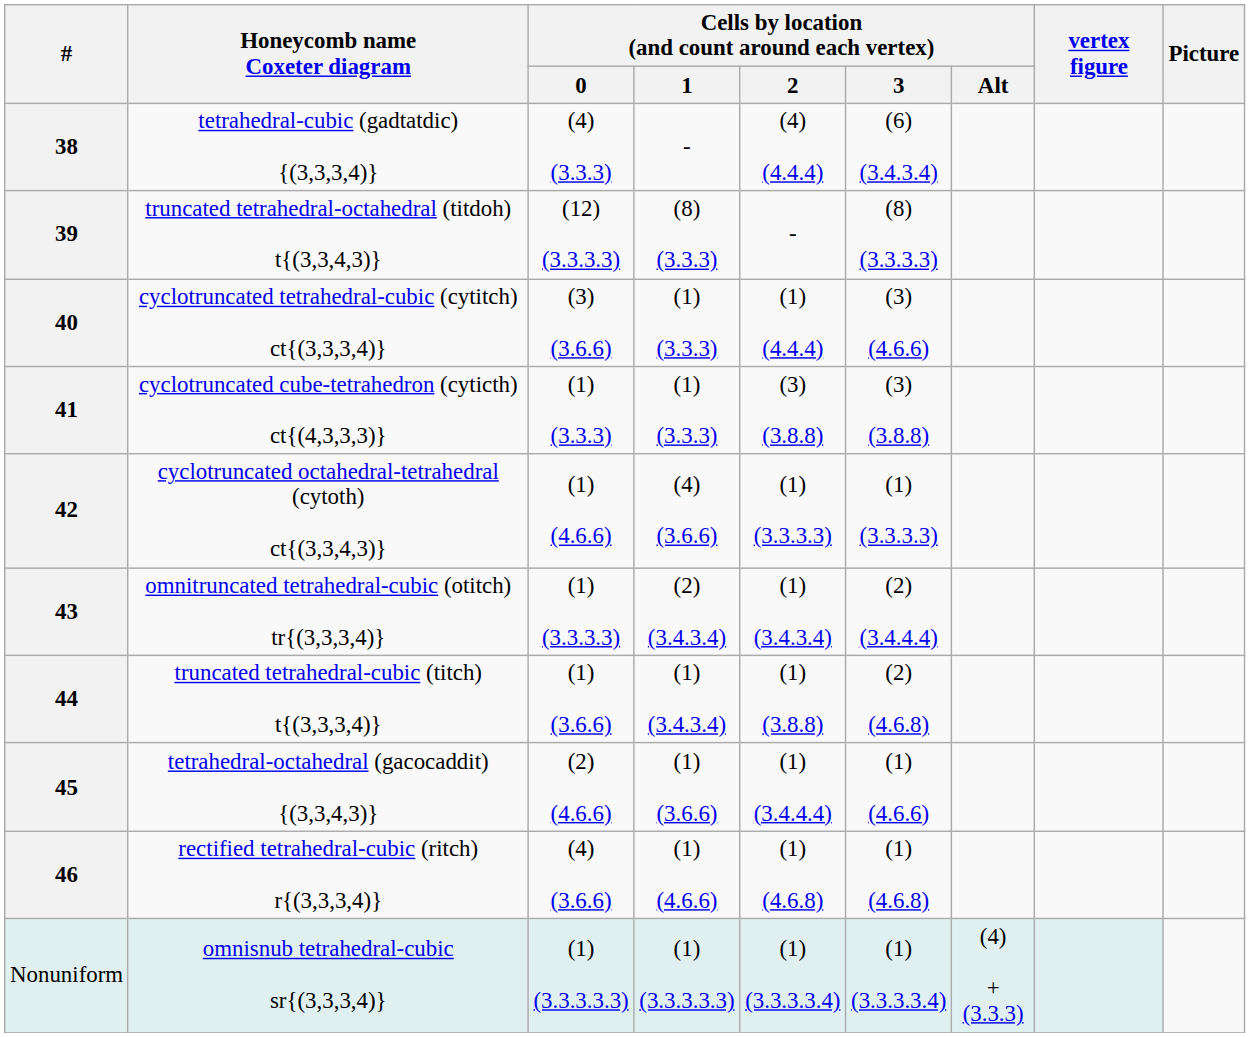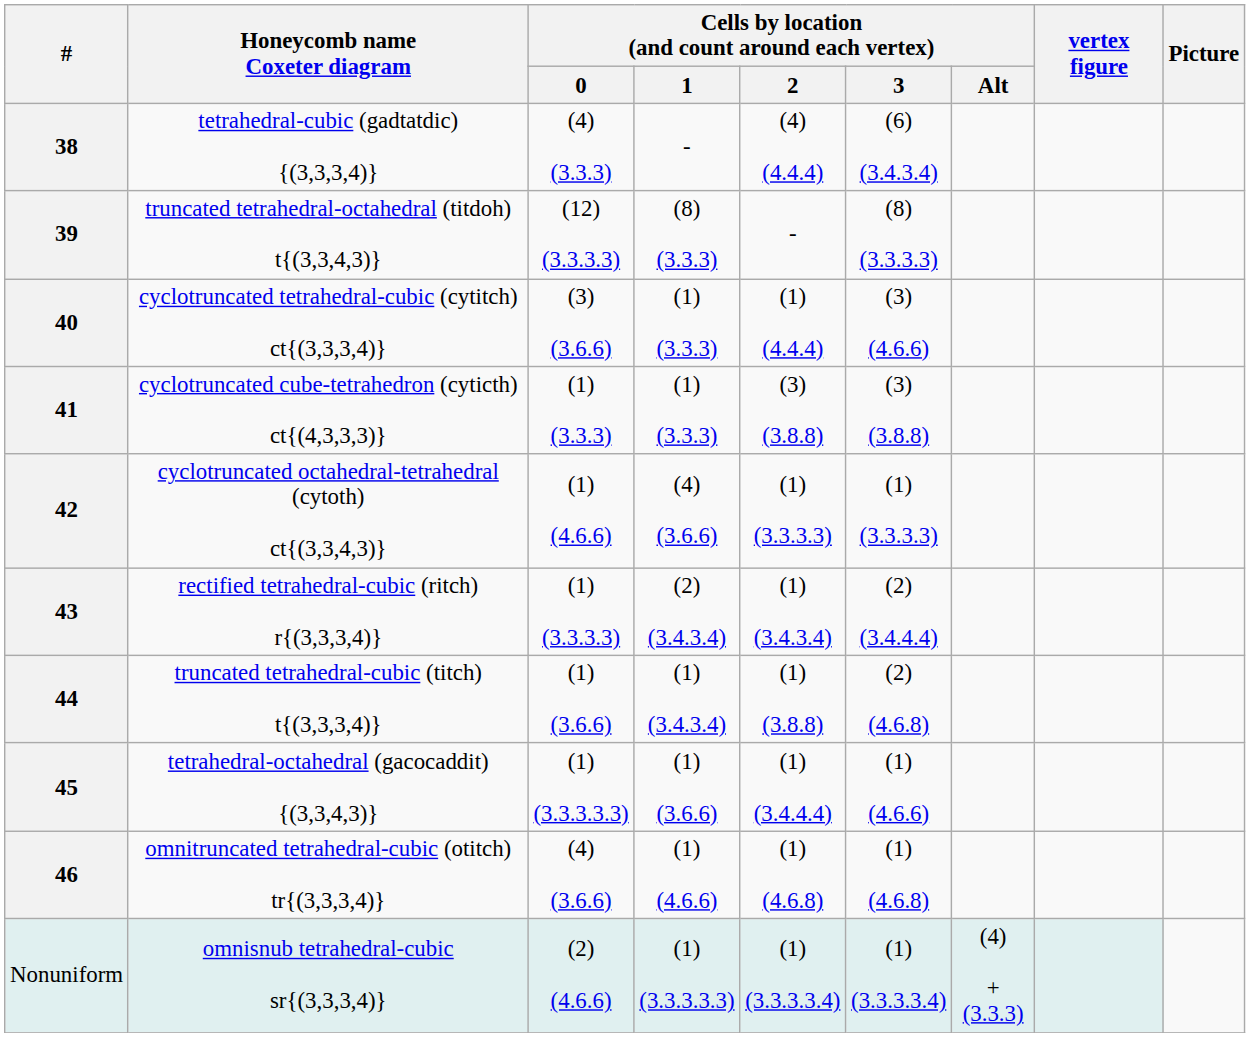 <table class="wikitable">
 <tr>
 <th rowspan=2>#</th>
 <th rowspan=2>Honeycomb name<br><a href='#'>Coxeter diagram</a></th>
 <th colspan=5>Cells by location<br>(and count around each vertex)</th>
 <th rowspan=2><a href='#'>vertex figure</a></th>
 <th rowspan=2>Picture</th>
 </tr>
 <tr>
 <th>0<br></th>
 <th>1<br></th>
 <th>2<br></th>
 <th>3<br></th>
 <th>Alt</th>
 </tr>
 <tr align=center>
 <th>38</th>
 <td><a href='#'>tetrahedral-cubic</a> (gadtatdic)<br><br>{(3,3,3,4)}</td>
 <td>(4)<br><br><a href='#'>(3.3.3)</a></td>
 <td>-</td>
 <td>(4)<br><br><a href='#'>(4.4.4)</a></td>
 <td>(6)<br><br><a href='#'>(3.4.3.4)</a></td>
 <td></td>
 <td></td>
 <td></td>
 </tr>
 <tr align=center>
 <th>39</th>
 <td><a href='#'>truncated tetrahedral-octahedral</a> (titdoh)<br><br>t{(3,3,4,3)}</td>
 <td>(12)<br><br><a href='#'>(3.3.3.3)</a></td>
 <td>(8)<br><br><a href='#'>(3.3.3)</a></td>
 <td>-</td>
 <td>(8)<br><br><a href='#'>(3.3.3.3)</a></td>
 <td></td>
 <td></td>
 <td></td>
 </tr>
 <tr align=center>
 <th>40</th>
 <td><a href='#'>cyclotruncated tetrahedral-cubic</a> (cytitch)<br><br>ct{(3,3,3,4)}</td>
 <td>(3)<br><br><a href='#'>(3.6.6)</a></td>
 <td>(1)<br><br><a href='#'>(3.3.3)</a></td>
 <td>(1)<br><br><a href='#'>(4.4.4)</a></td>
 <td>(3)<br><br><a href='#'>(4.6.6)</a></td>
 <td></td>
 <td></td>
 <td></td>
 </tr>
 <tr align=center>
 <th>41</th>
 <td><a href='#'>cyclotruncated cube-tetrahedron</a> (cyticth)<br><br>ct{(4,3,3,3)}</td>
 <td>(1)<br><br><a href='#'>(3.3.3)</a></td>
 <td>(1)<br><br><a href='#'>(3.3.3)</a></td>
 <td>(3)<br><br><a href='#'>(3.8.8)</a></td>
 <td>(3)<br><br><a href='#'>(3.8.8)</a></td>
 <td></td>
 <td></td>
 <td></td>
 </tr>
 <tr align=center>
 <th>42</th>
 <td><a href='#'>cyclotruncated octahedral-tetrahedral</a> (cytoth)<br><br>ct{(3,3,4,3)}</td>
 <td>(1)<br><br><a href='#'>(4.6.6)</a></td>
 <td>(4)<br><br><a href='#'>(3.6.6)</a></td>
 <td>(1)<br><br><a href='#'>(3.3.3.3)</a></td>
 <td>(1)<br><br><a href='#'>(3.3.3.3)</a></td>
 <td></td>
 <td></td>
 <td></td>
 </tr>
 <tr align=center>
 <th>43</th>
-<td><a href='#'>omnitruncated tetrahedral-cubic</a> (otitch)<br><br>tr{(3,3,3,4)}</td>
+<td><a href='#'>rectified tetrahedral-cubic</a> (ritch)<br><br>r{(3,3,3,4)}</td>
 <td>(1)<br><br><a href='#'>(3.3.3.3)</a></td>
 <td>(2)<br><br><a href='#'>(3.4.3.4)</a></td>
 <td>(1)<br><br><a href='#'>(3.4.3.4)</a></td>
 <td>(2)<br><br><a href='#'>(3.4.4.4)</a></td>
 <td></td>
 <td></td>
 <td></td>
 </tr>
 <tr align=center>
 <th>44</th>
 <td><a href='#'>truncated tetrahedral-cubic</a> (titch)<br><br>t{(3,3,3,4)}</td>
 <td>(1)<br><br><a href='#'>(3.6.6)</a></td>
 <td>(1)<br><br><a href='#'>(3.4.3.4)</a></td>
 <td>(1)<br><br><a href='#'>(3.8.8)</a></td>
 <td>(2)<br><br><a href='#'>(4.6.8)</a></td>
 <td></td>
 <td></td>
 <td></td>
 </tr>
 <tr align=center>
 <th>45</th>
 <td><a href='#'>tetrahedral-octahedral</a> (gacocaddit)<br><br>{(3,3,4,3)}</td>
-<td>(2)<br><br><a href='#'>(4.6.6)</a></td>
+<td>(1)<br><br><a href='#'>(3.3.3.3.3)</a></td>
 <td>(1)<br><br><a href='#'>(3.6.6)</a></td>
 <td>(1)<br><br><a href='#'>(3.4.4.4)</a></td>
 <td>(1)<br><br><a href='#'>(4.6.6)</a></td>
 <td></td>
 <td></td>
 <td></td>
 </tr>
 <tr align=center>
 <th>46</th>
-<td><a href='#'>rectified tetrahedral-cubic</a> (ritch)<br><br>r{(3,3,3,4)}</td>
+<td><a href='#'>omnitruncated tetrahedral-cubic</a> (otitch)<br><br>tr{(3,3,3,4)}</td>
 <td>(4)<br><br><a href='#'>(3.6.6)</a></td>
 <td>(1)<br><br><a href='#'>(4.6.6)</a></td>
 <td>(1)<br><br><a href='#'>(4.6.8)</a></td>
 <td>(1)<br><br><a href='#'>(4.6.8)</a></td>
 <td></td>
 <td></td>
 <td></td>
 </tr>
 <tr align=center BGCOLOR="#e0f0f0">
 <td>Nonuniform</td>
 <td><a href='#'>omnisnub tetrahedral-cubic</a><br><br>sr{(3,3,3,4)}</td>
-<td>(1)<br><br><a href='#'>(3.3.3.3.3)</a></td>
+<td>(2)<br><br><a href='#'>(4.6.6)</a></td>
 <td>(1)<br><br><a href='#'>(3.3.3.3.3)</a></td>
 <td>(1)<br><br><a href='#'>(3.3.3.3.4)</a></td>
 <td>(1)<br><br><a href='#'>(3.3.3.3.4)</a></td>
 <td>(4)<br><br>+<a href='#'>(3.3.3)</a></td>
 <td></td>
 </tr>
 </table>
